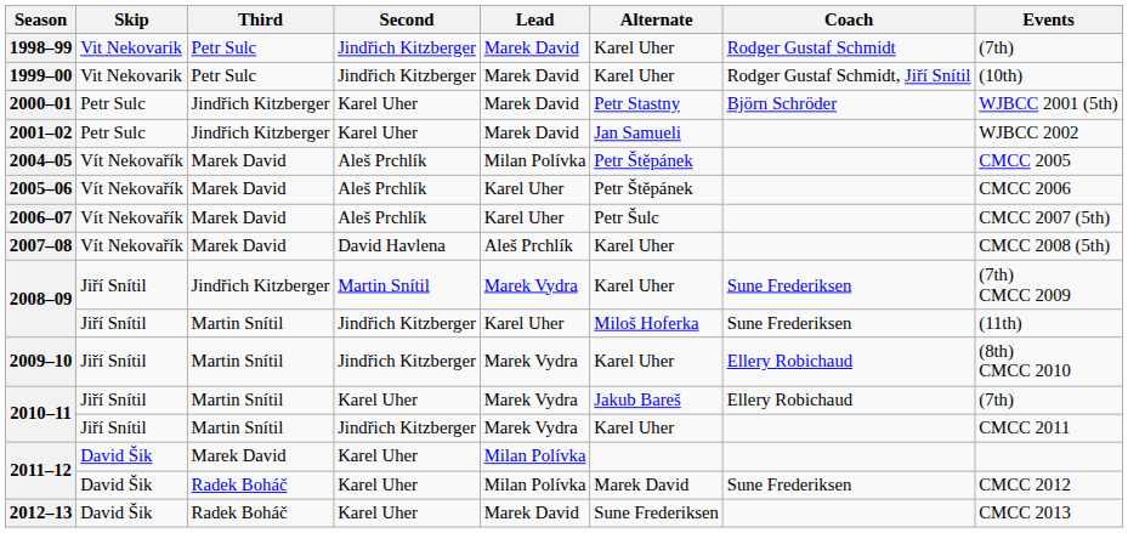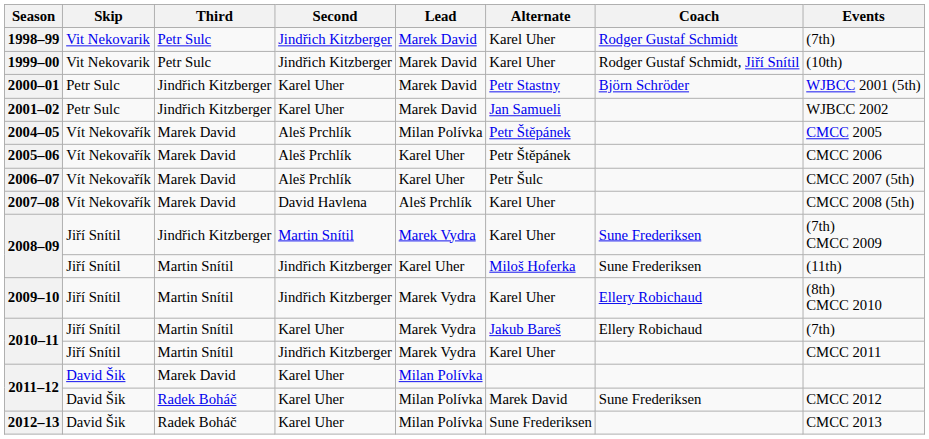 <table class="wikitable">
 <tr>
 <th scope="col">Season</th>
 <th scope="col">Skip</th>
 <th scope="col">Third</th>
 <th scope="col">Second</th>
 <th scope="col">Lead</th>
 <th scope="col">Alternate</th>
 <th scope="col">Coach</th>
 <th scope="col">Events</th>
 </tr>
 <tr>
 <th scope="row">1998–99</th>
 <td><a href='#'>Vit Nekovarik</a></td>
 <td><a href='#'>Petr Sulc</a></td>
 <td><a href='#'>Jindřich Kitzberger</a></td>
 <td><a href='#'>Marek David</a></td>
 <td>Karel Uher</td>
 <td><a href='#'>Rodger Gustaf Schmidt</a></td>
 <td> (7th)</td>
 </tr>
 <tr>
 <th scope="row">1999–00</th>
 <td>Vit Nekovarik</td>
 <td>Petr Sulc</td>
 <td>Jindřich Kitzberger</td>
 <td>Marek David</td>
 <td>Karel Uher</td>
 <td>Rodger Gustaf Schmidt, <a href='#'>Jiří Snítil</a></td>
 <td> (10th)</td>
 </tr>
 <tr>
 <th scope="row">2000–01</th>
 <td>Petr Sulc</td>
 <td>Jindřich Kitzberger</td>
 <td>Karel Uher</td>
 <td>Marek David</td>
 <td><a href='#'>Petr Stastny</a></td>
 <td><a href='#'>Björn Schröder</a></td>
 <td><a href='#'>WJBCC</a> 2001 (5th)</td>
 </tr>
 <tr>
 <th scope="row">2001–02</th>
 <td>Petr Sulc</td>
 <td>Jindřich Kitzberger</td>
 <td>Karel Uher</td>
 <td>Marek David</td>
 <td><a href='#'>Jan Samueli</a></td>
 <td></td>
 <td>WJBCC 2002 </td>
 </tr>
 <tr>
 <th scope="row">2004–05</th>
 <td>Vít Nekovařík</td>
 <td>Marek David</td>
 <td>Aleš Prchlík</td>
 <td>Milan Polívka</td>
 <td><a href='#'>Petr Štěpánek</a></td>
 <td></td>
 <td><a href='#'>CMCC</a> 2005 </td>
 </tr>
 <tr>
 <th scope="row">2005–06</th>
 <td>Vít Nekovařík</td>
 <td>Marek David</td>
 <td>Aleš Prchlík</td>
 <td>Karel Uher</td>
 <td>Petr Štěpánek</td>
 <td></td>
 <td>CMCC 2006 </td>
 </tr>
 <tr>
 <th scope="row">2006–07</th>
 <td>Vít Nekovařík</td>
 <td>Marek David</td>
 <td>Aleš Prchlík</td>
 <td>Karel Uher</td>
 <td>Petr Šulc</td>
 <td></td>
 <td>CMCC 2007 (5th)</td>
 </tr>
 <tr>
 <th scope="row">2007–08</th>
 <td>Vít Nekovařík</td>
 <td>Marek David</td>
 <td>David Havlena</td>
 <td>Aleš Prchlík</td>
 <td>Karel Uher</td>
 <td></td>
 <td>CMCC 2008 (5th)</td>
 </tr>
 <tr>
 <th scope="row" rowspan=2>2008–09</th>
 <td>Jiří Snítil</td>
 <td>Jindřich Kitzberger</td>
 <td><a href='#'>Martin Snítil</a></td>
 <td><a href='#'>Marek Vydra</a></td>
 <td>Karel Uher</td>
 <td><a href='#'>Sune Frederiksen</a></td>
 <td> (7th)<br>CMCC 2009 </td>
 </tr>
 <tr>
 <td>Jiří Snítil</td>
 <td>Martin Snítil</td>
 <td>Jindřich Kitzberger</td>
 <td>Karel Uher</td>
 <td><a href='#'>Miloš Hoferka</a></td>
 <td>Sune Frederiksen</td>
 <td> (11th)</td>
 </tr>
 <tr>
 <th scope="row">2009–10</th>
 <td>Jiří Snítil</td>
 <td>Martin Snítil</td>
 <td>Jindřich Kitzberger</td>
 <td>Marek Vydra</td>
 <td>Karel Uher</td>
 <td><a href='#'>Ellery Robichaud</a></td>
 <td> (8th)<br>CMCC 2010 </td>
 </tr>
 <tr>
 <th scope="row" rowspan=2>2010–11</th>
 <td>Jiří Snítil</td>
 <td>Martin Snítil</td>
 <td>Karel Uher</td>
 <td>Marek Vydra</td>
 <td><a href='#'>Jakub Bareš</a></td>
 <td>Ellery Robichaud</td>
 <td> (7th)</td>
 </tr>
 <tr>
 <td>Jiří Snítil</td>
 <td>Martin Snítil</td>
 <td>Jindřich Kitzberger</td>
 <td>Marek Vydra</td>
 <td>Karel Uher</td>
 <td></td>
 <td>CMCC 2011 </td>
 </tr>
 <tr>
 <th scope="row" rowspan=2>2011–12</th>
 <td><a href='#'>David Šik</a></td>
 <td>Marek David</td>
 <td>Karel Uher</td>
 <td><a href='#'>Milan Polívka</a></td>
 <td></td>
 <td></td>
 <td></td>
 </tr>
 <tr>
 <td>David Šik</td>
 <td><a href='#'>Radek Boháč</a></td>
 <td>Karel Uher</td>
 <td>Milan Polívka</td>
 <td>Marek David</td>
 <td>Sune Frederiksen</td>
 <td>CMCC 2012 </td>
 </tr>
 <tr>
 <th scope="row">2012–13</th>
 <td>David Šik</td>
 <td>Radek Boháč</td>
 <td>Karel Uher</td>
-<td>Marek David</td>
+<td>Milan Polívka</td>
 <td>Sune Frederiksen</td>
 <td></td>
 <td>CMCC 2013 </td>
 </tr>
 </table>
